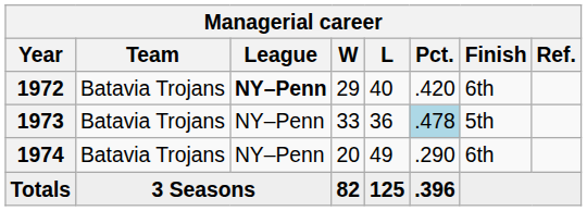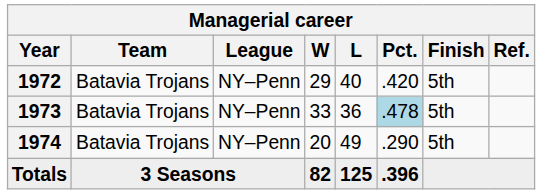 <table class="wikitable" style="float:right; clear:right; margin-left:1em; font-size: 95%;">
 <tr>
 <th colspan=8>Managerial career</th>
 </tr>
 <tr>
 <th>Year</th>
 <th>Team</th>
 <th>League</th>
 <th>W</th>
 <th>L</th>
 <th>Pct.</th>
 <th>Finish</th>
 <th>Ref.</th>
 </tr>
 <tr>
 <th>1972</th>
 <td>Batavia Trojans</td>
-<td><strong>NY–Penn</strong></td>
+<td>NY–Penn</td>
 <td>29</td>
 <td>40</td>
 <td>.420</td>
-<td>6th</td>
+<td>5th</td>
 <td></td>
 </tr>
 <tr>
 <th>1973</th>
 <td>Batavia Trojans</td>
 <td>NY–Penn</td>
 <td>33</td>
 <td>36</td>
 <td style="background: lightblue;">.478</td>
 <td>5th</td>
 <td></td>
 </tr>
 <tr>
 <th>1974</th>
 <td>Batavia Trojans</td>
 <td>NY–Penn</td>
 <td>20</td>
 <td>49</td>
 <td>.290</td>
-<td>6th</td>
+<td>5th</td>
 <td></td>
 </tr>
 <tr style="background-color:#eee; font-weight:bold">
 <td>Totals</td>
 <td colspan=2 align=center>3 Seasons</td>
 <td>82</td>
 <td>125</td>
 <td>.396</td>
 <td colspan=2> </td>
 </tr>
 </table>
